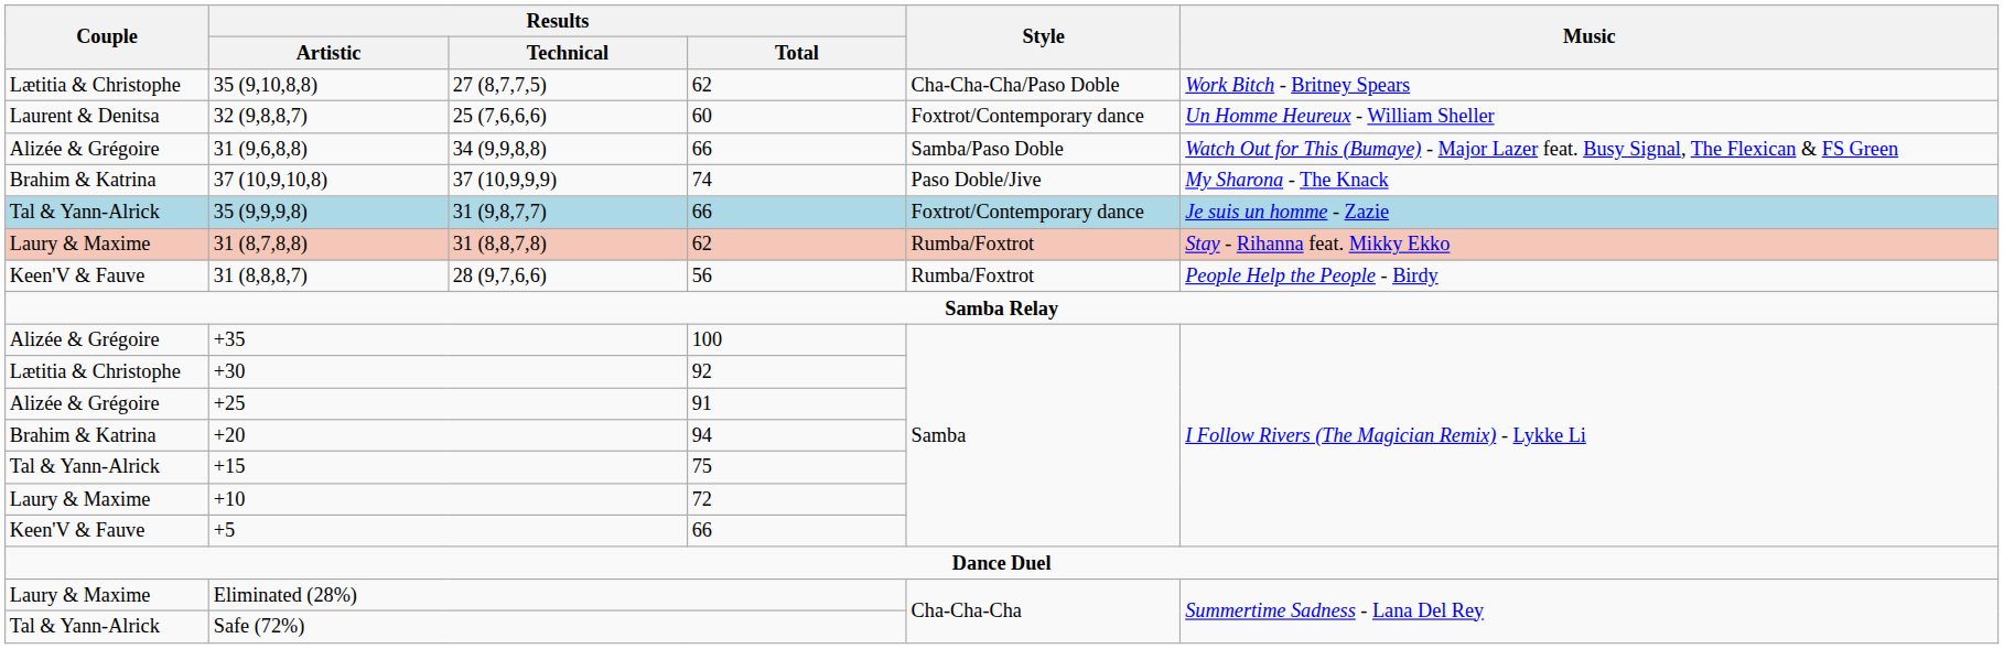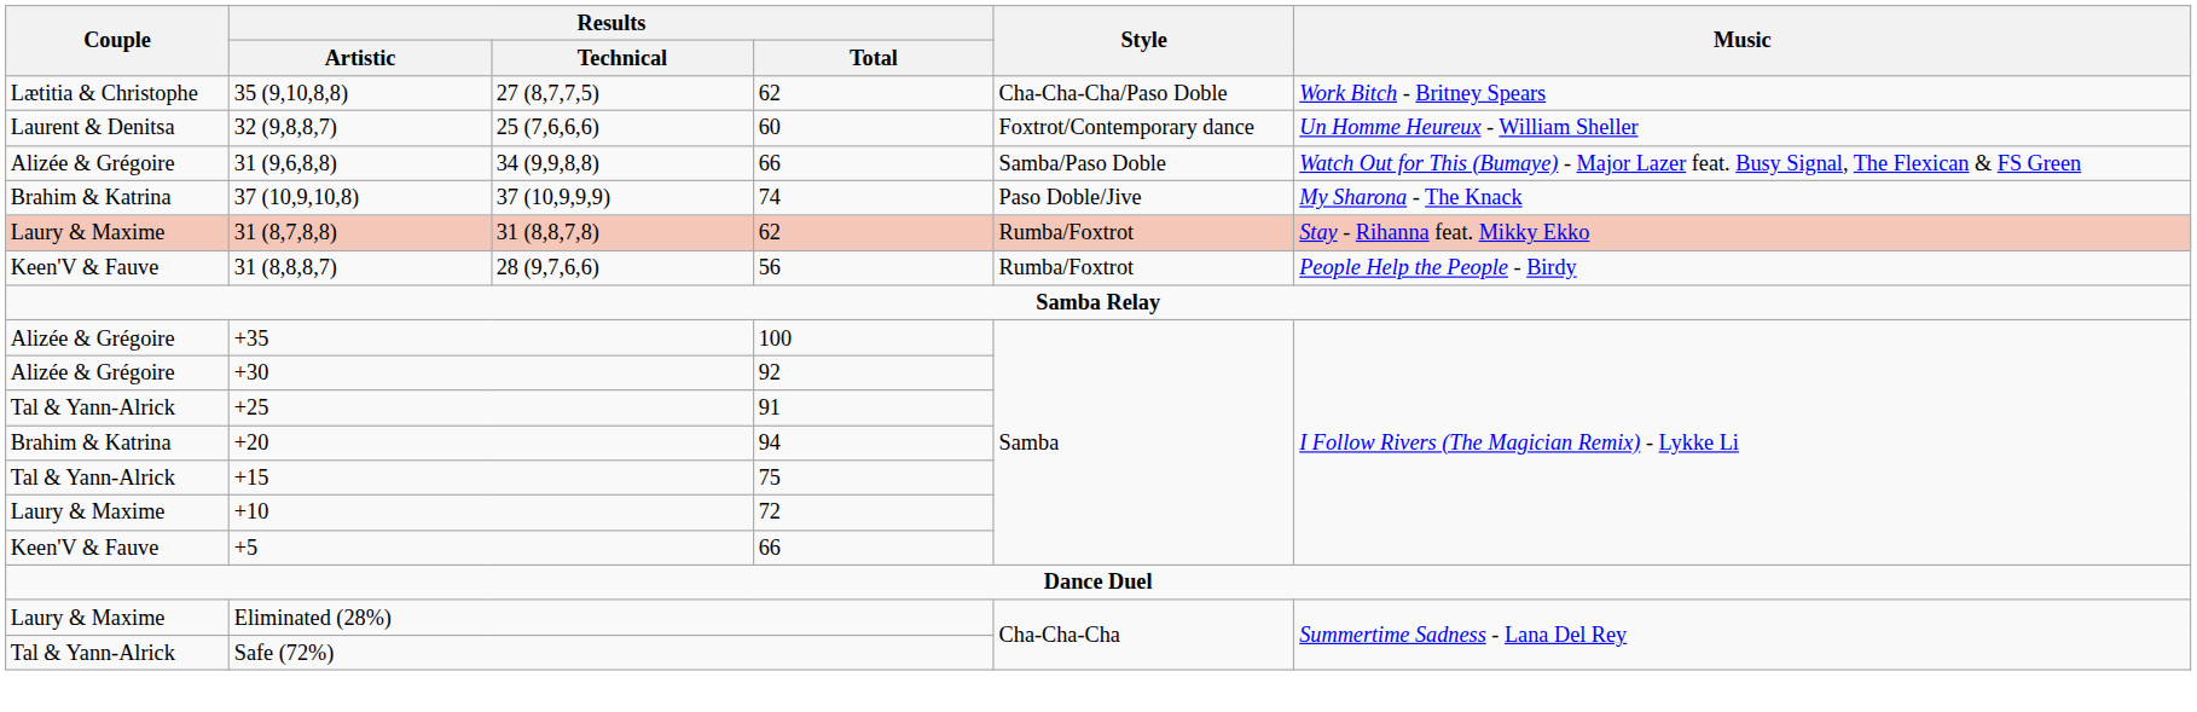 <table class="wikitable" style="width:80%;">
 <tr>
 <th rowspan="2">Couple</th>
 <th colspan=3>Results</th>
 <th rowspan="2">Style</th>
 <th rowspan="2">Music</th>
 </tr>
 <tr>
 <th style="width:12%;">Artistic</th>
 <th style="width:12%;">Technical</th>
 <th style="width:11%;">Total</th>
 </tr>
 <tr>
 <td>Lætitia & Christophe</td>
 <td>35 (9,10,8,8)</td>
 <td>27 (8,7,7,5)</td>
 <td>62</td>
 <td>Cha-Cha-Cha/Paso Doble</td>
 <td><em><a href='#'>Work Bitch</a></em> - <a href='#'>Britney Spears</a></td>
 </tr>
 <tr>
 <td>Laurent & Denitsa</td>
 <td>32 (9,8,8,7)</td>
 <td>25 (7,6,6,6)</td>
 <td>60</td>
 <td>Foxtrot/Contemporary dance</td>
 <td><em><a href='#'>Un Homme Heureux</a></em> - <a href='#'>William Sheller</a></td>
 </tr>
 <tr>
 <td>Alizée & Grégoire</td>
 <td>31 (9,6,8,8)</td>
 <td>34 (9,9,8,8)</td>
 <td>66</td>
 <td>Samba/Paso Doble</td>
 <td><em><a href='#'>Watch Out for This (Bumaye)</a></em> - <a href='#'>Major Lazer</a> feat. <a href='#'>Busy Signal</a>, <a href='#'>The Flexican</a> & <a href='#'>FS Green</a></td>
 </tr>
 <tr>
 <td>Brahim & Katrina</td>
 <td>37 (10,9,10,8)</td>
 <td>37 (10,9,9,9)</td>
 <td>74</td>
 <td>Paso Doble/Jive</td>
 <td><em><a href='#'>My Sharona</a></em> - <a href='#'>The Knack</a></td>
 </tr>
-<tr style="background:lightblue">
-<td>Tal & Yann-Alrick</td>
-<td>35 (9,9,9,8)</td>
-<td>31 (9,8,7,7)</td>
-<td>66</td>
-<td>Foxtrot/Contemporary dance</td>
-<td><em><a href='#'>Je suis un homme</a></em> - <a href='#'>Zazie</a></td>
-</tr>
 <tr style="background:#f4c7b8;">
 <td>Laury & Maxime</td>
 <td>31 (8,7,8,8)</td>
 <td>31 (8,8,7,8)</td>
 <td>62</td>
 <td>Rumba/Foxtrot</td>
 <td><em><a href='#'>Stay</a></em> - <a href='#'>Rihanna</a> feat. <a href='#'>Mikky Ekko</a></td>
 </tr>
 <tr>
 <td>Keen'V & Fauve</td>
 <td>31 (8,8,8,7)</td>
 <td>28 (9,7,6,6)</td>
 <td>56</td>
 <td>Rumba/Foxtrot</td>
 <td><em><a href='#'>People Help the People</a></em> - <a href='#'>Birdy</a></td>
 </tr>
 <tr>
 <td colspan=6  style="text-align:center;"><strong>Samba Relay</strong></td>
 </tr>
 <tr>
 <td>Alizée & Grégoire</td>
 <td colspan=2>+35</td>
 <td>100</td>
 <td rowspan=7>Samba</td>
 <td rowspan=7><em><a href='#'>I Follow Rivers (The Magician Remix)</a></em> - <a href='#'>Lykke Li</a></td>
 </tr>
 <tr>
-<td>Lætitia & Christophe</td>
+<td>Alizée & Grégoire</td>
 <td colspan=2>+30</td>
 <td>92</td>
 </tr>
 <tr>
-<td>Alizée & Grégoire</td>
+<td>Tal & Yann-Alrick</td>
 <td colspan=2>+25</td>
 <td>91</td>
 </tr>
 <tr>
 <td>Brahim & Katrina</td>
 <td colspan=2>+20</td>
 <td>94</td>
 </tr>
 <tr>
 <td>Tal & Yann-Alrick</td>
 <td colspan=2>+15</td>
 <td>75</td>
 </tr>
 <tr>
 <td>Laury & Maxime</td>
 <td colspan=2>+10</td>
 <td>72</td>
 </tr>
 <tr>
 <td>Keen'V & Fauve</td>
 <td colspan=2>+5</td>
 <td>66</td>
 </tr>
 <tr>
 <td colspan=6  style="text-align:center;"><strong>Dance Duel</strong></td>
 </tr>
 <tr>
 <td>Laury & Maxime</td>
 <td colspan=3>Eliminated (28%)</td>
 <td rowspan=2>Cha-Cha-Cha</td>
 <td rowspan=2><em><a href='#'>Summertime Sadness</a></em> - <a href='#'>Lana Del Rey</a></td>
 </tr>
 <tr>
 <td>Tal & Yann-Alrick</td>
 <td colspan=3>Safe (72%)</td>
 </tr>
 </table>
